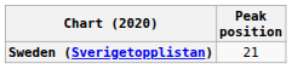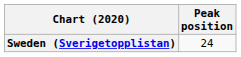 <table class="wikitable plainrowheaders" style="text-align:center">
 <tr>
 <th scope="col">Chart (2020)</th>
 <th scope="col">Peak<br>position</th>
 </tr>
 <tr>
 <th scope="row">Sweden (<a href='#'>Sverigetopplistan</a>)</th>
-<td>21</td>
+<td>24</td>
 </tr>
 </table>
